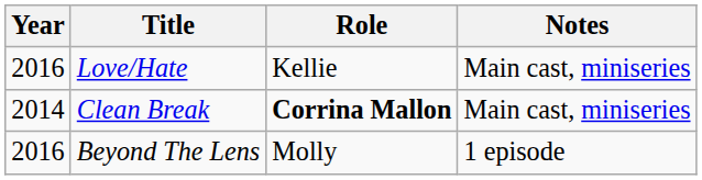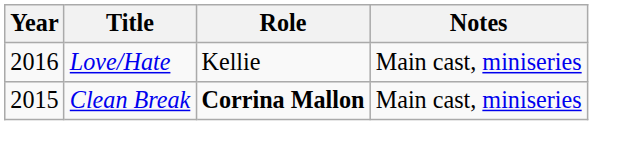 <table class="wikitable sortable">
 <tr>
 <th>Year</th>
 <th>Title</th>
 <th>Role</th>
 <th>Notes</th>
 </tr>
 <tr>
 <td>2016</td>
 <td><em><a href='#'>Love/Hate</a></em></td>
 <td>Kellie</td>
 <td>Main cast, <a href='#'>miniseries</a></td>
 </tr>
 <tr>
-<td>2014</td>
+<td>2015</td>
 <td><em><a href='#'>Clean Break</a></em></td>
 <td><strong>Corrina Mallon</strong></td>
 <td>Main cast, <a href='#'>miniseries</a></td>
 </tr>
-<tr>
-<td>2016</td>
-<td><em>Beyond The Lens</em></td>
-<td>Molly</td>
-<td>1 episode</td>
-</tr>
 </table>
